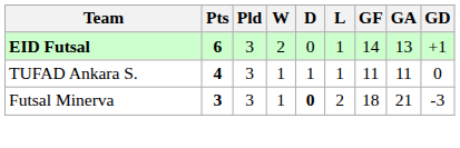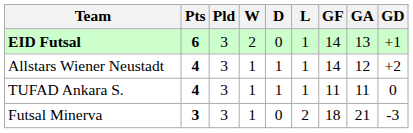 <table class="wikitable" style="text-align: center;">
 <tr>
 <th width="175">Team</th>
 <th width="20">Pts</th>
 <th width="20">Pld</th>
 <th width="20">W</th>
 <th width="20">D</th>
 <th width="20">L</th>
 <th width="20">GF</th>
 <th width="20">GA</th>
 <th width="20">GD</th>
 </tr>
 <tr bgcolor=#ccffcc>
 <td align="left"> <strong>EID Futsal</strong></td>
 <td><strong>6</strong></td>
 <td>3</td>
 <td>2</td>
 <td>0</td>
 <td>1</td>
 <td>14</td>
 <td>13</td>
 <td>+1</td>
 </tr>
 <tr bgcolor=ffffff>
+<td align="left"> Allstars Wiener Neustadt</td>
+<td><strong>4</strong></td>
+<td>3</td>
+<td>1</td>
+<td>1</td>
+<td>1</td>
+<td>14</td>
+<td>12</td>
+<td>+2</td>
+</tr>
+<tr bgcolor=ffffff>
 <td align="left"> TUFAD Ankara S.</td>
 <td><strong>4</strong></td>
 <td>3</td>
 <td>1</td>
 <td>1</td>
 <td>1</td>
 <td>11</td>
 <td>11</td>
 <td>0</td>
 </tr>
 <tr bgcolor=ffffff>
 <td align="left"> Futsal Minerva</td>
 <td><strong>3</strong></td>
 <td>3</td>
 <td>1</td>
-<td><strong>0</strong></td>
+<td>0</td>
 <td>2</td>
 <td>18</td>
 <td>21</td>
 <td>-3</td>
 </tr>
 </table>
